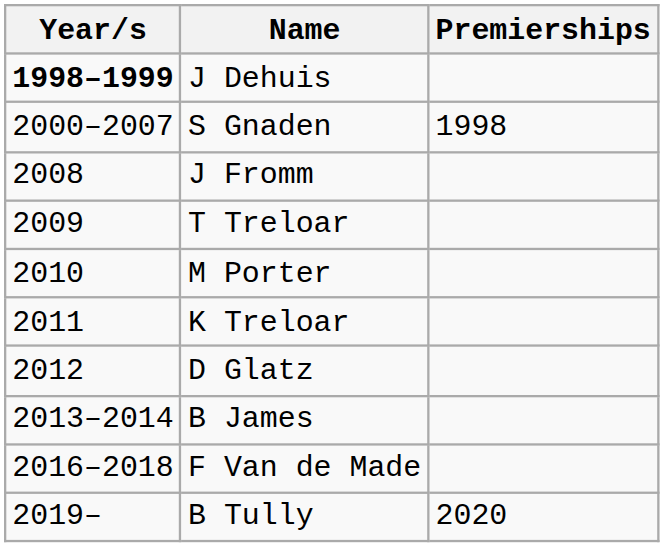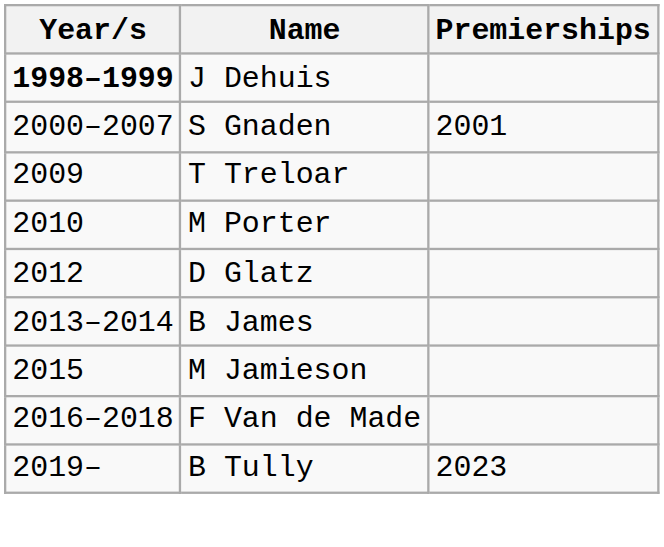 <table class="wikitable">
 <tr>
 <th>Year/s</th>
 <th>Name</th>
 <th>Premierships</th>
 </tr>
 <tr>
 <td><strong>1998–1999</strong></td>
 <td>J Dehuis</td>
 <td></td>
 </tr>
 <tr>
 <td>2000–2007</td>
 <td>S Gnaden</td>
-<td>1998</td>
-</tr>
-<tr>
-<td>2008</td>
-<td>J Fromm</td>
-<td></td>
+<td>2001</td>
 </tr>
 <tr>
 <td>2009</td>
 <td>T Treloar</td>
 <td></td>
 </tr>
 <tr>
 <td>2010</td>
 <td>M Porter</td>
-<td></td>
-</tr>
-<tr>
-<td>2011</td>
-<td>K Treloar</td>
 <td></td>
 </tr>
 <tr>
 <td>2012</td>
 <td>D Glatz</td>
 <td></td>
 </tr>
 <tr>
 <td>2013–2014</td>
 <td>B James</td>
 <td></td>
 </tr>
 <tr>
+<td>2015</td>
+<td>M Jamieson</td>
+<td></td>
+</tr>
+<tr>
 <td>2016–2018</td>
 <td>F Van de Made</td>
 <td></td>
 </tr>
 <tr>
 <td>2019–</td>
 <td>B Tully</td>
-<td>2020</td>
+<td>2023</td>
 </tr>
 </table>
